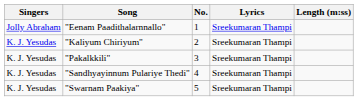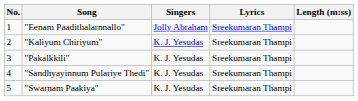 <table class="wikitable" style="font-size:95%;">
 <tr>
+<th>No.</th>
+<th>Song</th>
 <th>Singers</th>
-<th>Song</th>
-<th>No.</th>
 <th>Lyrics</th>
 <th>Length (m:ss)</th>
 </tr>
 <tr>
+<td>1</td>
+<td>"Eenam Paadithalarnnallo"</td>
 <td><a href='#'>Jolly Abraham</a></td>
-<td>"Eenam Paadithalarnnallo"</td>
-<td>1</td>
 <td><a href='#'>Sreekumaran Thampi</a></td>
 <td></td>
 </tr>
 <tr>
+<td>2</td>
+<td>"Kaliyum Chiriyum"</td>
 <td><a href='#'>K. J. Yesudas</a></td>
-<td>"Kaliyum Chiriyum"</td>
-<td>2</td>
 <td>Sreekumaran Thampi</td>
 <td></td>
 </tr>
 <tr>
+<td>3</td>
+<td>"Pakalkkili"</td>
 <td>K. J. Yesudas</td>
-<td>"Pakalkkili"</td>
-<td>3</td>
 <td>Sreekumaran Thampi</td>
 <td></td>
 </tr>
 <tr>
+<td>4</td>
+<td>"Sandhyayinnum Pulariye Thedi"</td>
 <td>K. J. Yesudas</td>
-<td>"Sandhyayinnum Pulariye Thedi"</td>
-<td>4</td>
 <td>Sreekumaran Thampi</td>
 <td></td>
 </tr>
 <tr>
+<td>5</td>
+<td>"Swarnam Paakiya"</td>
 <td>K. J. Yesudas</td>
-<td>"Swarnam Paakiya"</td>
-<td>5</td>
 <td>Sreekumaran Thampi</td>
 <td></td>
 </tr>
 </table>
